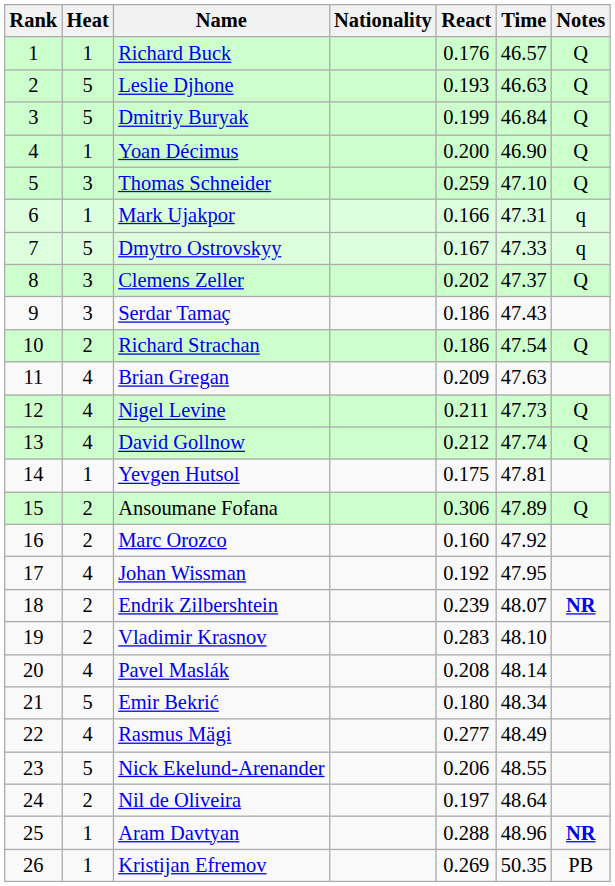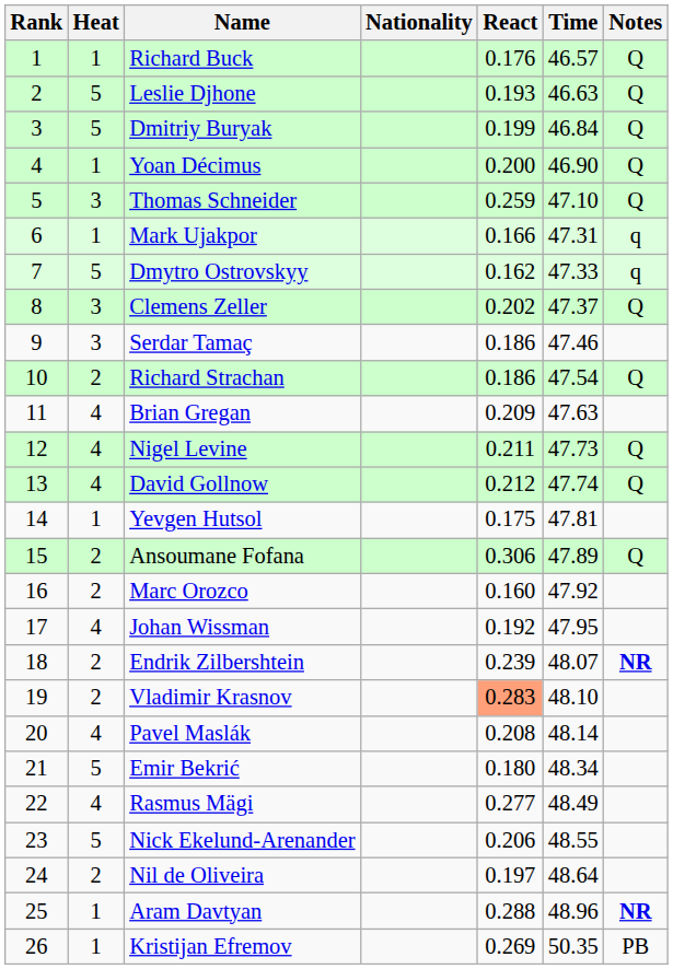 <table class="wikitable sortable" style="text-align:center">
 <tr>
 <th>Rank</th>
 <th>Heat</th>
 <th>Name</th>
 <th>Nationality</th>
 <th>React</th>
 <th>Time</th>
 <th>Notes</th>
 </tr>
 <tr bgcolor=ccffcc>
 <td>1</td>
 <td>1</td>
 <td align=left><a href='#'>Richard Buck</a></td>
 <td align=left></td>
 <td>0.176</td>
 <td>46.57</td>
 <td>Q</td>
 </tr>
 <tr bgcolor=ccffcc>
 <td>2</td>
 <td>5</td>
 <td align=left><a href='#'>Leslie Djhone</a></td>
 <td align=left></td>
 <td>0.193</td>
 <td>46.63</td>
 <td>Q</td>
 </tr>
 <tr bgcolor=ccffcc>
 <td>3</td>
 <td>5</td>
 <td align=left><a href='#'>Dmitriy Buryak</a></td>
 <td align=left></td>
 <td>0.199</td>
 <td>46.84</td>
 <td>Q</td>
 </tr>
 <tr bgcolor=ccffcc>
 <td>4</td>
 <td>1</td>
 <td align=left><a href='#'>Yoan Décimus</a></td>
 <td align=left></td>
 <td>0.200</td>
 <td>46.90</td>
 <td>Q</td>
 </tr>
 <tr bgcolor=ccffcc>
 <td>5</td>
 <td>3</td>
 <td align=left><a href='#'>Thomas Schneider</a></td>
 <td align=left></td>
 <td>0.259</td>
 <td>47.10</td>
 <td>Q</td>
 </tr>
 <tr bgcolor=ddffdd>
 <td>6</td>
 <td>1</td>
 <td align=left><a href='#'>Mark Ujakpor</a></td>
 <td align=left></td>
 <td>0.166</td>
 <td>47.31</td>
 <td>q</td>
 </tr>
 <tr bgcolor=ddffdd>
 <td>7</td>
 <td>5</td>
 <td align=left><a href='#'>Dmytro Ostrovskyy</a></td>
 <td align=left></td>
-<td>0.167</td>
+<td>0.162</td>
 <td>47.33</td>
 <td>q</td>
 </tr>
 <tr bgcolor=ccffcc>
 <td>8</td>
 <td>3</td>
 <td align=left><a href='#'>Clemens Zeller</a></td>
 <td align=left></td>
 <td>0.202</td>
 <td>47.37</td>
 <td>Q</td>
 </tr>
 <tr>
 <td>9</td>
 <td>3</td>
 <td align=left><a href='#'>Serdar Tamaç</a></td>
 <td align=left></td>
 <td>0.186</td>
-<td>47.43</td>
+<td>47.46</td>
 <td></td>
 </tr>
 <tr bgcolor=ccffcc>
 <td>10</td>
 <td>2</td>
 <td align=left><a href='#'>Richard Strachan</a></td>
 <td align=left></td>
 <td>0.186</td>
 <td>47.54</td>
 <td>Q</td>
 </tr>
 <tr>
 <td>11</td>
 <td>4</td>
 <td align=left><a href='#'>Brian Gregan</a></td>
 <td align=left></td>
 <td>0.209</td>
 <td>47.63</td>
 <td></td>
 </tr>
 <tr bgcolor=ccffcc>
 <td>12</td>
 <td>4</td>
 <td align=left><a href='#'>Nigel Levine</a></td>
 <td align=left></td>
 <td>0.211</td>
 <td>47.73</td>
 <td>Q</td>
 </tr>
 <tr bgcolor=ccffcc>
 <td>13</td>
 <td>4</td>
 <td align=left><a href='#'>David Gollnow</a></td>
 <td align=left></td>
 <td>0.212</td>
 <td>47.74</td>
 <td>Q</td>
 </tr>
 <tr>
 <td>14</td>
 <td>1</td>
 <td align=left><a href='#'>Yevgen Hutsol</a></td>
 <td align=left></td>
 <td>0.175</td>
 <td>47.81</td>
 <td></td>
 </tr>
 <tr bgcolor=ccffcc>
 <td>15</td>
 <td>2</td>
 <td align=left>Ansoumane Fofana</td>
 <td align=left></td>
 <td>0.306</td>
 <td>47.89</td>
 <td>Q</td>
 </tr>
 <tr>
 <td>16</td>
 <td>2</td>
 <td align=left><a href='#'>Marc Orozco</a></td>
 <td align=left></td>
 <td>0.160</td>
 <td>47.92</td>
 <td></td>
 </tr>
 <tr>
 <td>17</td>
 <td>4</td>
 <td align=left><a href='#'>Johan Wissman</a></td>
 <td align=left></td>
 <td>0.192</td>
 <td>47.95</td>
 <td></td>
 </tr>
 <tr>
 <td>18</td>
 <td>2</td>
 <td align=left><a href='#'>Endrik Zilbershtein</a></td>
 <td align=left></td>
 <td>0.239</td>
 <td>48.07</td>
 <td><strong><a href='#'>NR</a></strong></td>
 </tr>
 <tr>
 <td>19</td>
 <td>2</td>
 <td align=left><a href='#'>Vladimir Krasnov</a></td>
 <td align=left></td>
-<td>0.283</td>
+<td style="background: lightsalmon;">0.283</td>
 <td>48.10</td>
 <td></td>
 </tr>
 <tr>
 <td>20</td>
 <td>4</td>
 <td align=left><a href='#'>Pavel Maslák</a></td>
 <td align=left></td>
 <td>0.208</td>
 <td>48.14</td>
 <td></td>
 </tr>
 <tr>
 <td>21</td>
 <td>5</td>
 <td align=left><a href='#'>Emir Bekrić</a></td>
 <td align=left></td>
 <td>0.180</td>
 <td>48.34</td>
 <td></td>
 </tr>
 <tr>
 <td>22</td>
 <td>4</td>
 <td align=left><a href='#'>Rasmus Mägi</a></td>
 <td align=left></td>
 <td>0.277</td>
 <td>48.49</td>
 <td></td>
 </tr>
 <tr>
 <td>23</td>
 <td>5</td>
 <td align=left><a href='#'>Nick Ekelund-Arenander</a></td>
 <td align=left></td>
 <td>0.206</td>
 <td>48.55</td>
 <td></td>
 </tr>
 <tr>
 <td>24</td>
 <td>2</td>
 <td align=left><a href='#'>Nil de Oliveira</a></td>
 <td align=left></td>
 <td>0.197</td>
 <td>48.64</td>
 <td></td>
 </tr>
 <tr>
 <td>25</td>
 <td>1</td>
 <td align=left><a href='#'>Aram Davtyan</a></td>
 <td align=left></td>
 <td>0.288</td>
 <td>48.96</td>
 <td><strong><a href='#'>NR</a></strong></td>
 </tr>
 <tr>
 <td>26</td>
 <td>1</td>
 <td align=left><a href='#'>Kristijan Efremov</a></td>
 <td align=left></td>
 <td>0.269</td>
 <td>50.35</td>
 <td>PB</td>
 </tr>
 </table>
